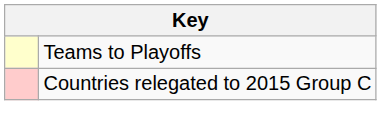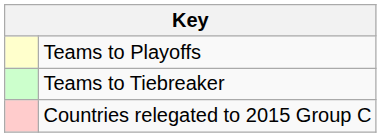 <table class="wikitable" style="text-align: center;">
 <tr>
 <th colspan=2>Key</th>
 </tr>
 <tr>
 <td style="background:#ffffcc; width:20px;"></td>
 <td align=left>Teams to Playoffs</td>
 </tr>
 <tr>
+<td style="background:#ccffcc; width:20px;"></td>
+<td align=left>Teams to Tiebreaker</td>
+</tr>
+<tr>
 <td style="background:#ffcccc; width:20px;"></td>
 <td align=left>Countries relegated to 2015 Group C</td>
 </tr>
 </table>
